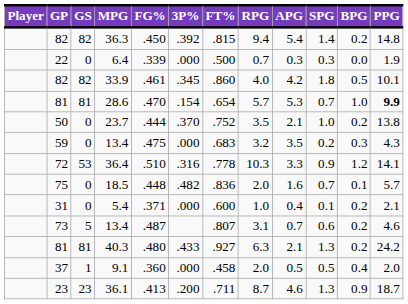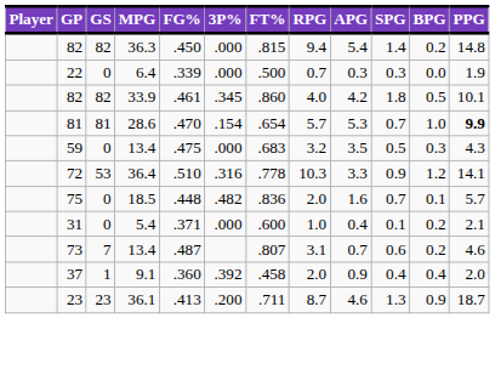 <table class="wikitable sortable" style="text-align:right;">
 <tr>
 <th style="background:#753BBD; color:#FFFFFF; border-top:#010101 3px solid; border-bottom:#010101 3px solid;">Player</th>
 <th style="background:#753BBD; color:#FFFFFF; border-top:#010101 3px solid; border-bottom:#010101 3px solid;">GP</th>
 <th style="background:#753BBD; color:#FFFFFF; border-top:#010101 3px solid; border-bottom:#010101 3px solid;">GS</th>
 <th style="background:#753BBD; color:#FFFFFF; border-top:#010101 3px solid; border-bottom:#010101 3px solid;">MPG</th>
 <th style="background:#753BBD; color:#FFFFFF; border-top:#010101 3px solid; border-bottom:#010101 3px solid;">FG%</th>
 <th style="background:#753BBD; color:#FFFFFF; border-top:#010101 3px solid; border-bottom:#010101 3px solid;">3P%</th>
 <th style="background:#753BBD; color:#FFFFFF; border-top:#010101 3px solid; border-bottom:#010101 3px solid;">FT%</th>
 <th style="background:#753BBD; color:#FFFFFF; border-top:#010101 3px solid; border-bottom:#010101 3px solid;">RPG</th>
 <th style="background:#753BBD; color:#FFFFFF; border-top:#010101 3px solid; border-bottom:#010101 3px solid;">APG</th>
 <th style="background:#753BBD; color:#FFFFFF; border-top:#010101 3px solid; border-bottom:#010101 3px solid;">SPG</th>
 <th style="background:#753BBD; color:#FFFFFF; border-top:#010101 3px solid; border-bottom:#010101 3px solid;">BPG</th>
 <th style="background:#753BBD; color:#FFFFFF; border-top:#010101 3px solid; border-bottom:#010101 3px solid;">PPG</th>
 </tr>
 <tr>
 <td></td>
 <td>82</td>
 <td>82</td>
 <td>36.3</td>
 <td>.450</td>
-<td>.392</td>
+<td>.000</td>
 <td>.815</td>
 <td>9.4</td>
 <td>5.4</td>
 <td>1.4</td>
 <td>0.2</td>
 <td>14.8</td>
 </tr>
 <tr>
 <td></td>
 <td>22</td>
 <td>0</td>
 <td>6.4</td>
 <td>.339</td>
 <td>.000</td>
 <td>.500</td>
 <td>0.7</td>
 <td>0.3</td>
 <td>0.3</td>
 <td>0.0</td>
 <td>1.9</td>
 </tr>
 <tr>
 <td></td>
 <td>82</td>
 <td>82</td>
 <td>33.9</td>
 <td>.461</td>
 <td>.345</td>
 <td>.860</td>
 <td>4.0</td>
 <td>4.2</td>
 <td>1.8</td>
 <td>0.5</td>
 <td>10.1</td>
 </tr>
 <tr>
 <td></td>
 <td>81</td>
 <td>81</td>
 <td>28.6</td>
 <td>.470</td>
 <td>.154</td>
 <td>.654</td>
 <td>5.7</td>
 <td>5.3</td>
 <td>0.7</td>
 <td>1.0</td>
 <td><strong>9.9</strong></td>
 </tr>
 <tr>
 <td></td>
-<td>50</td>
-<td>0</td>
-<td>23.7</td>
-<td>.444</td>
-<td>.370</td>
-<td>.752</td>
-<td>3.5</td>
-<td>2.1</td>
-<td>1.0</td>
-<td>0.2</td>
-<td>13.8</td>
-</tr>
-<tr>
-<td></td>
 <td>59</td>
 <td>0</td>
 <td>13.4</td>
 <td>.475</td>
 <td>.000</td>
 <td>.683</td>
 <td>3.2</td>
 <td>3.5</td>
-<td>0.2</td>
+<td>0.5</td>
 <td>0.3</td>
 <td>4.3</td>
 </tr>
 <tr>
 <td></td>
 <td>72</td>
 <td>53</td>
 <td>36.4</td>
 <td>.510</td>
 <td>.316</td>
 <td>.778</td>
 <td>10.3</td>
 <td>3.3</td>
 <td>0.9</td>
 <td>1.2</td>
 <td>14.1</td>
 </tr>
 <tr>
 <td></td>
 <td>75</td>
 <td>0</td>
 <td>18.5</td>
 <td>.448</td>
 <td>.482</td>
 <td>.836</td>
 <td>2.0</td>
 <td>1.6</td>
 <td>0.7</td>
 <td>0.1</td>
 <td>5.7</td>
 </tr>
 <tr>
 <td></td>
 <td>31</td>
 <td>0</td>
 <td>5.4</td>
 <td>.371</td>
 <td>.000</td>
 <td>.600</td>
 <td>1.0</td>
 <td>0.4</td>
 <td>0.1</td>
 <td>0.2</td>
 <td>2.1</td>
 </tr>
 <tr>
 <td></td>
 <td>73</td>
-<td>5</td>
+<td>7</td>
 <td>13.4</td>
 <td>.487</td>
 <td></td>
 <td>.807</td>
 <td>3.1</td>
 <td>0.7</td>
 <td>0.6</td>
 <td>0.2</td>
 <td>4.6</td>
 </tr>
 <tr>
 <td></td>
-<td>81</td>
-<td>81</td>
-<td>40.3</td>
-<td>.480</td>
-<td>.433</td>
-<td>.927</td>
-<td>6.3</td>
-<td>2.1</td>
-<td>1.3</td>
-<td>0.2</td>
-<td>24.2</td>
-</tr>
-<tr>
-<td></td>
 <td>37</td>
 <td>1</td>
 <td>9.1</td>
 <td>.360</td>
-<td>.000</td>
+<td>.392</td>
 <td>.458</td>
 <td>2.0</td>
-<td>0.5</td>
-<td>0.5</td>
+<td>0.9</td>
+<td>0.4</td>
 <td>0.4</td>
 <td>2.0</td>
 </tr>
 <tr>
 <td></td>
 <td>23</td>
 <td>23</td>
 <td>36.1</td>
 <td>.413</td>
 <td>.200</td>
 <td>.711</td>
 <td>8.7</td>
 <td>4.6</td>
 <td>1.3</td>
 <td>0.9</td>
 <td>18.7</td>
 </tr>
 </table>
